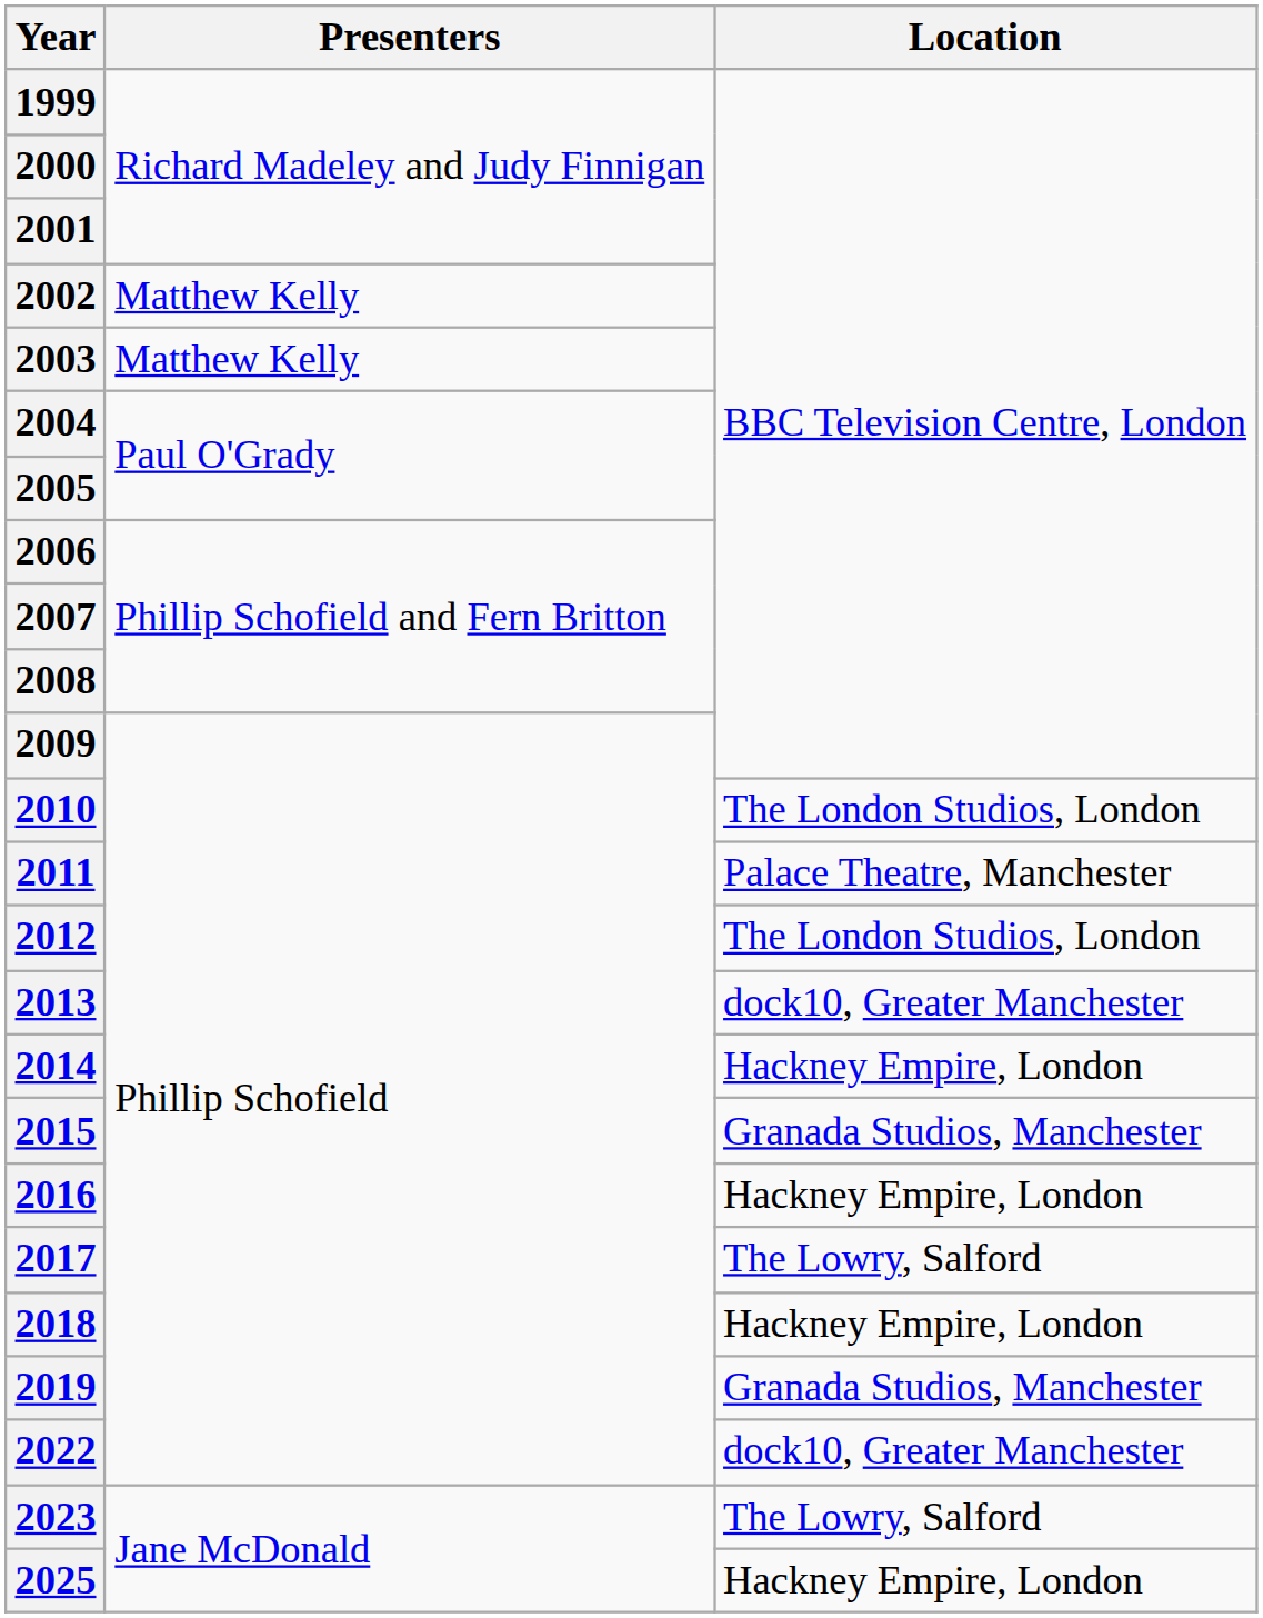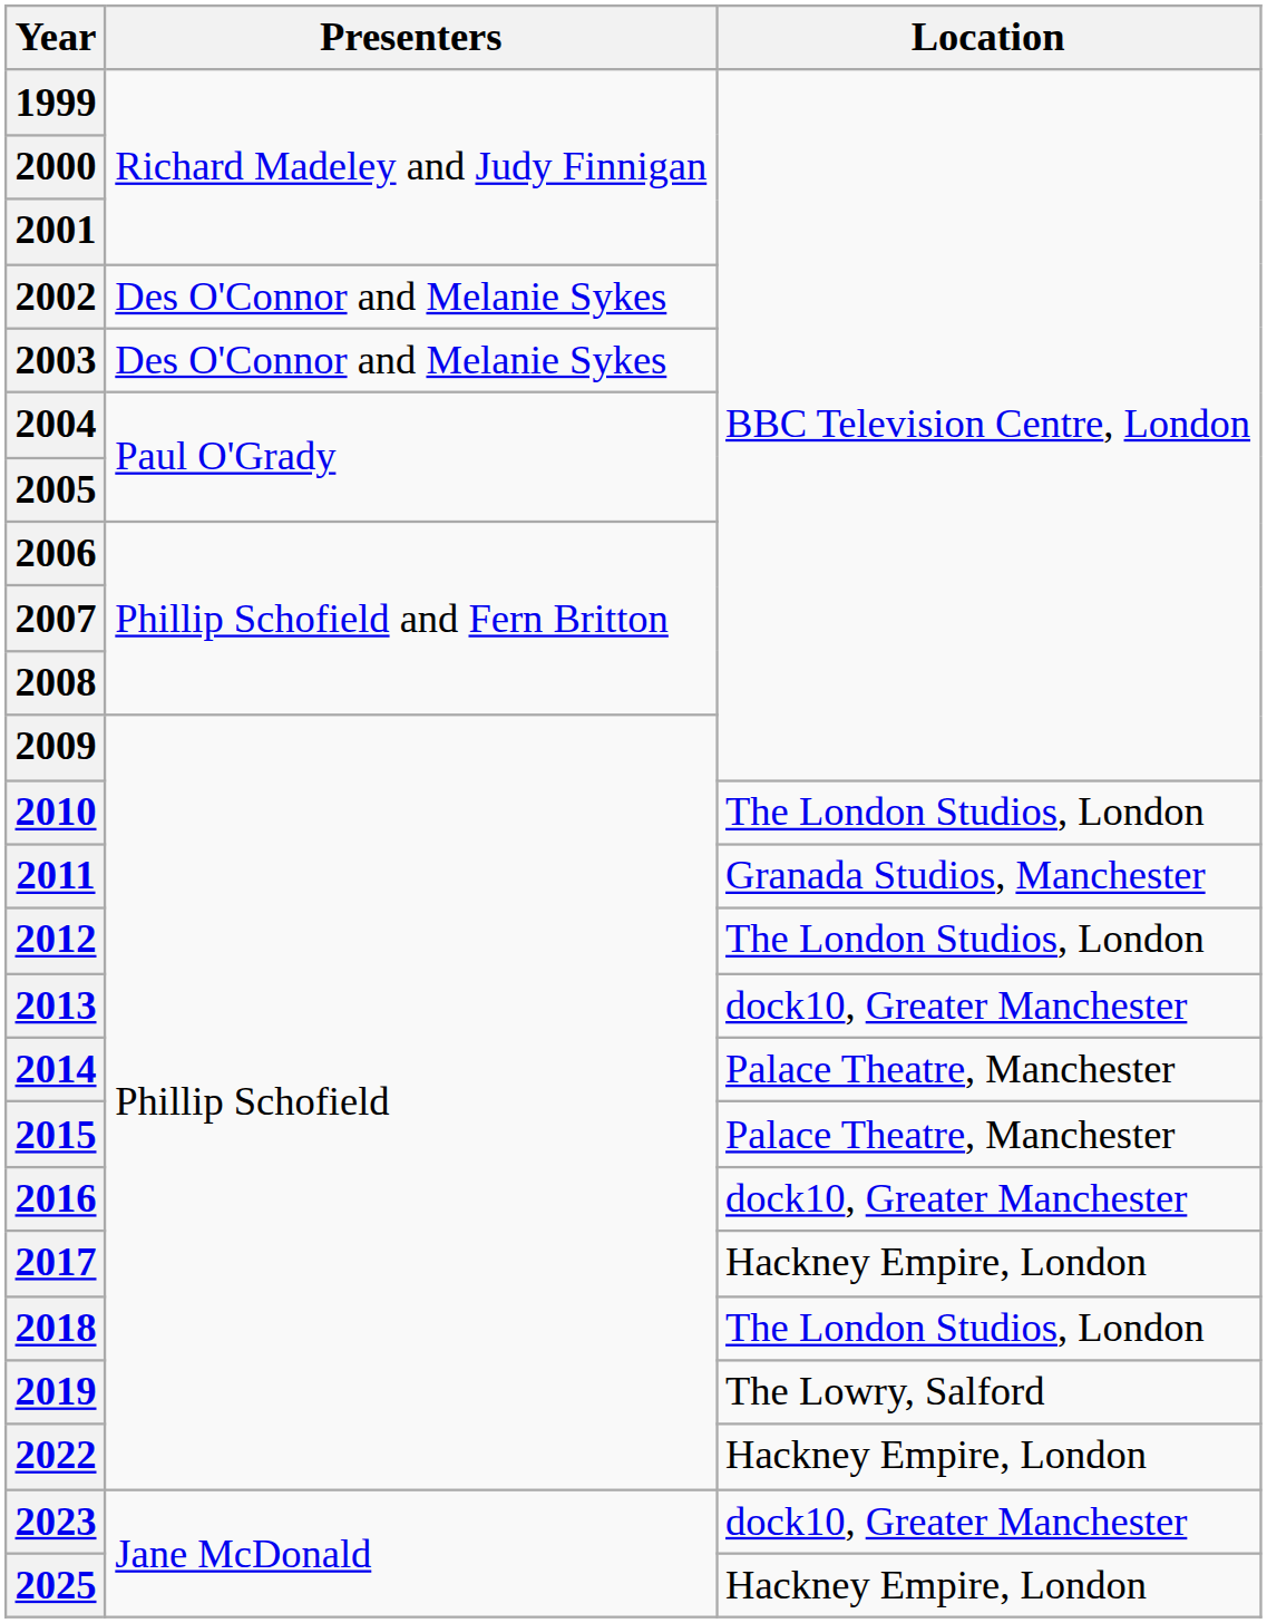 <table class="wikitable">
 <tr>
 <th>Year</th>
 <th>Presenters</th>
 <th>Location</th>
 </tr>
 <tr>
 <th>1999</th>
 <td rowspan="3"><a href='#'>Richard Madeley</a> and <a href='#'>Judy Finnigan</a></td>
 <td rowspan="11"><a href='#'>BBC Television Centre</a>, <a href='#'>London</a></td>
 </tr>
 <tr>
 <th>2000</th>
 </tr>
 <tr>
 <th>2001</th>
 </tr>
 <tr>
 <th>2002</th>
-<td><a href='#'>Matthew Kelly</a></td>
+<td><a href='#'>Des O'Connor</a> and <a href='#'>Melanie Sykes</a></td>
 </tr>
 <tr>
 <th>2003</th>
-<td><a href='#'>Matthew Kelly</a></td>
+<td><a href='#'>Des O'Connor</a> and <a href='#'>Melanie Sykes</a></td>
 </tr>
 <tr>
 <th>2004</th>
 <td rowspan="2"><a href='#'>Paul O'Grady</a></td>
 </tr>
 <tr>
 <th>2005</th>
 </tr>
 <tr>
 <th>2006</th>
 <td rowspan="3"><a href='#'>Phillip Schofield</a> and <a href='#'>Fern Britton</a></td>
 </tr>
 <tr>
 <th>2007</th>
 </tr>
 <tr>
 <th>2008</th>
 </tr>
 <tr>
 <th>2009</th>
 <td rowspan="12">Phillip Schofield</td>
 </tr>
 <tr>
 <th><a href='#'>2010</a></th>
 <td><a href='#'>The London Studios</a>, London</td>
 </tr>
 <tr>
 <th><a href='#'>2011</a></th>
-<td><a href='#'>Palace Theatre</a>, Manchester</td>
+<td><a href='#'>Granada Studios</a>, <a href='#'>Manchester</a></td>
 </tr>
 <tr>
 <th><a href='#'>2012</a></th>
 <td><a href='#'>The London Studios</a>, London</td>
 </tr>
 <tr>
 <th><a href='#'>2013</a></th>
 <td><a href='#'>dock10</a>, <a href='#'>Greater Manchester</a></td>
 </tr>
 <tr>
 <th><a href='#'>2014</a></th>
-<td><a href='#'>Hackney Empire</a>, London</td>
+<td><a href='#'>Palace Theatre</a>, Manchester</td>
 </tr>
 <tr>
 <th><a href='#'>2015</a></th>
-<td><a href='#'>Granada Studios</a>, <a href='#'>Manchester</a></td>
+<td><a href='#'>Palace Theatre</a>, Manchester</td>
 </tr>
 <tr>
 <th><a href='#'>2016</a></th>
+<td><a href='#'>dock10</a>, <a href='#'>Greater Manchester</a></td>
+</tr>
+<tr>
+<th><a href='#'>2017</a></th>
 <td>Hackney Empire, London</td>
 </tr>
 <tr>
-<th><a href='#'>2017</a></th>
-<td><a href='#'>The Lowry</a>, Salford</td>
-</tr>
-<tr>
 <th><a href='#'>2018</a></th>
-<td>Hackney Empire, London</td>
+<td><a href='#'>The London Studios</a>, London</td>
 </tr>
 <tr>
 <th><a href='#'>2019</a></th>
-<td><a href='#'>Granada Studios</a>, <a href='#'>Manchester</a></td>
+<td>The Lowry, Salford</td>
 </tr>
 <tr>
 <th><a href='#'>2022</a></th>
-<td><a href='#'>dock10</a>, <a href='#'>Greater Manchester</a></td>
+<td>Hackney Empire, London</td>
 </tr>
 <tr>
 <th><a href='#'>2023</a></th>
 <td rowspan="2"><a href='#'>Jane McDonald</a></td>
-<td rowspan="1"><a href='#'>The Lowry</a>, Salford</td>
+<td><a href='#'>dock10</a>, <a href='#'>Greater Manchester</a></td>
 </tr>
 <tr>
 <th><a href='#'>2025</a></th>
 <td>Hackney Empire, London</td>
 </tr>
 </table>
